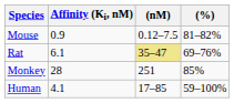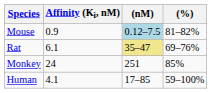 <table class="wikitable">
 <tr>
 <th><a href='#'>Species</a></th>
 <th><a href='#'>Affinity</a> (K<sub>i</sub>, nM)</th>
 <th> (nM)</th>
 <th> (%)</th>
 </tr>
 <tr>
 <td><a href='#'>Mouse</a></td>
 <td>0.9</td>
-<td>0.12–7.5</td>
+<td style="background: lightblue;">0.12–7.5</td>
 <td>81–82%</td>
 </tr>
 <tr>
 <td><a href='#'>Rat</a></td>
 <td>6.1</td>
 <td style="background: khaki;">35–47</td>
 <td>69–76%</td>
 </tr>
 <tr>
 <td><a href='#'>Monkey</a></td>
-<td>28</td>
+<td>24</td>
 <td>251</td>
 <td>85%</td>
 </tr>
 <tr>
 <td><a href='#'>Human</a></td>
 <td>4.1</td>
 <td>17–85</td>
 <td>59–100%</td>
 </tr>
 </table>
